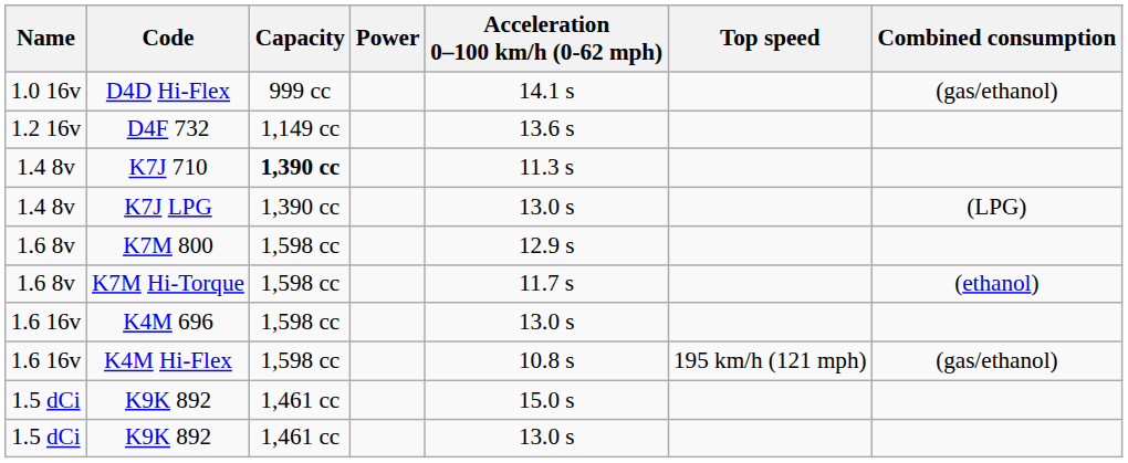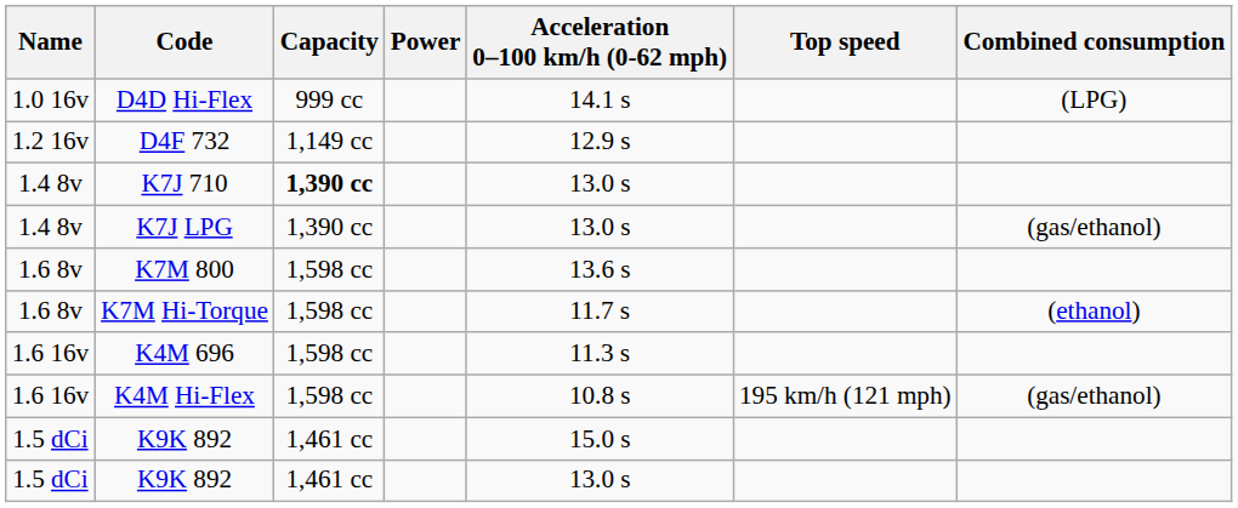 <table class="wikitable" style="text-align:center; font-size:90%;">
 <tr style="text-align:center; background:#dcdcdc; vertical-align:middle;">
 <th>Name</th>
 <th>Code</th>
 <th>Capacity</th>
 <th>Power</th>
 <th>Acceleration<br>0–100 km/h (0-62 mph)</th>
 <th>Top speed</th>
 <th>Combined consumption</th>
 </tr>
 <tr>
 <td>1.0 16v</td>
 <td><a href='#'>D4D</a> <a href='#'>Hi-Flex</a></td>
 <td>999 cc</td>
 <td></td>
 <td>14.1 s</td>
 <td></td>
-<td>(gas/ethanol)</td>
+<td> (LPG)</td>
 </tr>
 <tr>
 <td>1.2 16v</td>
 <td><a href='#'>D4F</a> 732</td>
 <td>1,149 cc</td>
 <td></td>
-<td>13.6 s</td>
+<td>12.9 s</td>
 <td></td>
 <td></td>
 </tr>
 <tr>
 <td>1.4 8v</td>
 <td><a href='#'>K7J</a> 710</td>
 <td><strong>1,390 cc</strong></td>
 <td></td>
-<td>11.3 s</td>
+<td>13.0 s</td>
 <td></td>
 <td></td>
 </tr>
 <tr>
 <td>1.4 8v</td>
 <td><a href='#'>K7J</a> <a href='#'>LPG</a></td>
 <td>1,390 cc</td>
 <td></td>
 <td>13.0 s</td>
 <td></td>
-<td> (LPG)</td>
+<td>(gas/ethanol)</td>
 </tr>
 <tr>
 <td>1.6 8v</td>
 <td><a href='#'>K7M</a> 800</td>
 <td>1,598 cc</td>
 <td></td>
-<td>12.9 s</td>
+<td>13.6 s</td>
 <td></td>
 <td></td>
 </tr>
 <tr>
 <td>1.6 8v</td>
 <td><a href='#'>K7M</a> <a href='#'>Hi-Torque</a></td>
 <td>1,598 cc</td>
 <td></td>
 <td>11.7 s</td>
 <td></td>
 <td> (<a href='#'>ethanol</a>)</td>
 </tr>
 <tr>
 <td>1.6 16v</td>
 <td><a href='#'>K4M</a> 696</td>
 <td>1,598 cc</td>
 <td></td>
-<td>13.0 s</td>
+<td>11.3 s</td>
 <td></td>
 <td></td>
 </tr>
 <tr>
 <td>1.6 16v</td>
 <td><a href='#'>K4M</a> <a href='#'>Hi-Flex</a></td>
 <td>1,598 cc</td>
 <td></td>
 <td>10.8 s</td>
 <td>195 km/h (121 mph)</td>
 <td>(gas/ethanol)</td>
 </tr>
 <tr>
 <td>1.5 <a href='#'>dCi</a></td>
 <td><a href='#'>K9K</a> 892</td>
 <td>1,461 cc</td>
 <td></td>
 <td>15.0 s</td>
 <td></td>
 <td></td>
 </tr>
 <tr>
 <td>1.5 <a href='#'>dCi</a></td>
 <td><a href='#'>K9K</a> 892</td>
 <td>1,461 cc</td>
 <td></td>
 <td>13.0 s</td>
 <td></td>
 <td></td>
 </tr>
 </table>
